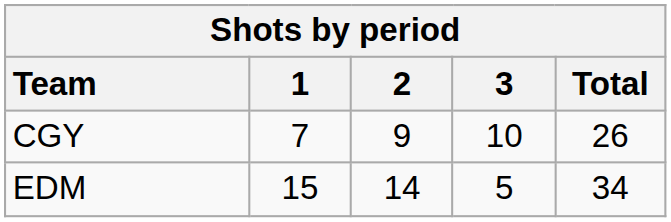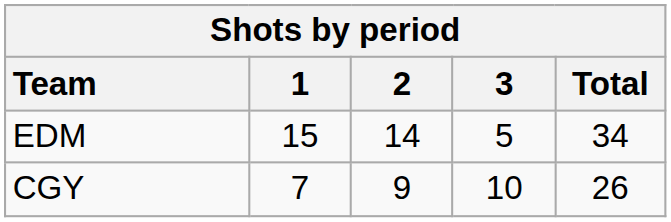 <table class="wikitable" style="width:20em; text-align:right;">
 <tr>
 <th colspan=5>Shots by period</th>
 </tr>
 <tr>
 <th style="width:8em; text-align:left;">Team</th>
 <th style="width:3em;">1</th>
 <th style="width:3em;">2</th>
 <th style="width:3em;">3</th>
 <th style="width:3em;">Total</th>
 </tr>
 <tr>
+<td style="text-align:left;">EDM</td>
+<td align=center>15</td>
+<td align=center>14</td>
+<td align=center>5</td>
+<td align=center>34</td>
+</tr>
+<tr>
 <td style="text-align:left;">CGY</td>
 <td align=center>7</td>
 <td align=center>9</td>
 <td align=center>10</td>
 <td align=center>26</td>
 </tr>
-<tr>
-<td style="text-align:left;">EDM</td>
-<td align=center>15</td>
-<td align=center>14</td>
-<td align=center>5</td>
-<td align=center>34</td>
-</tr>
 </table>
